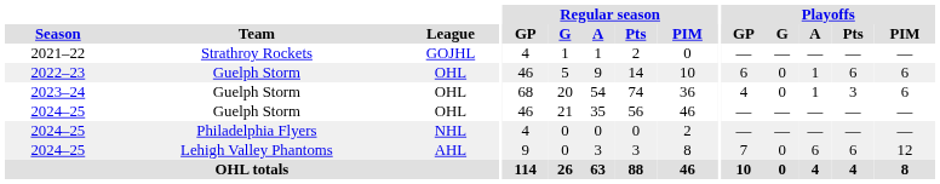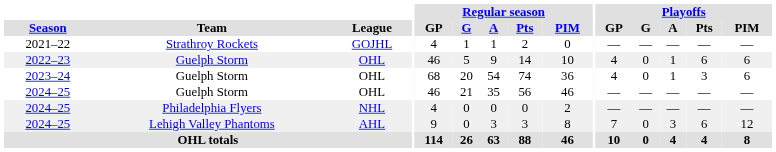 <table border="0" cellpadding="1" cellspacing="0" style="text-align:center; width:60em">
 <tr bgcolor="#e0e0e0">
 <th colspan="3" bgcolor="#ffffff"></th>
 <th rowspan="100" bgcolor="#ffffff"></th>
 <th colspan="5"><a href='#'>Regular season</a></th>
 <th rowspan="100" bgcolor="#ffffff"></th>
 <th colspan="5"><a href='#'>Playoffs</a></th>
 </tr>
 <tr bgcolor="#e0e0e0">
 <th><a href='#'>Season</a></th>
 <th>Team</th>
 <th>League</th>
 <th>GP</th>
 <th><a href='#'>G</a></th>
 <th><a href='#'>A</a></th>
 <th><a href='#'>Pts</a></th>
 <th><a href='#'>PIM</a></th>
 <th>GP</th>
 <th>G</th>
 <th>A</th>
 <th>Pts</th>
 <th>PIM</th>
 </tr>
 <tr>
 <td>2021–22</td>
 <td><a href='#'>Strathroy Rockets</a></td>
 <td><a href='#'>GOJHL</a></td>
 <td>4</td>
 <td>1</td>
 <td>1</td>
 <td>2</td>
 <td>0</td>
 <td>—</td>
 <td>—</td>
 <td>—</td>
 <td>—</td>
 <td>—</td>
 </tr>
 <tr bgcolor="#f0f0f0">
 <td><a href='#'>2022–23</a></td>
 <td><a href='#'>Guelph Storm</a></td>
 <td><a href='#'>OHL</a></td>
 <td>46</td>
 <td>5</td>
 <td>9</td>
 <td>14</td>
 <td>10</td>
-<td>6</td>
+<td>4</td>
 <td>0</td>
 <td>1</td>
 <td>6</td>
 <td>6</td>
 </tr>
 <tr>
 <td><a href='#'>2023–24</a></td>
 <td>Guelph Storm</td>
 <td>OHL</td>
 <td>68</td>
 <td>20</td>
 <td>54</td>
 <td>74</td>
 <td>36</td>
 <td>4</td>
 <td>0</td>
 <td>1</td>
 <td>3</td>
 <td>6</td>
 </tr>
 <tr>
 <td><a href='#'>2024–25</a></td>
 <td>Guelph Storm</td>
 <td>OHL</td>
 <td>46</td>
 <td>21</td>
 <td>35</td>
 <td>56</td>
 <td>46</td>
 <td>—</td>
 <td>—</td>
 <td>—</td>
 <td>—</td>
 <td>—</td>
 </tr>
 <tr bgcolor="#f0f0f0">
 <td><a href='#'>2024–25</a></td>
 <td><a href='#'>Philadelphia Flyers</a></td>
 <td><a href='#'>NHL</a></td>
 <td>4</td>
 <td>0</td>
 <td>0</td>
 <td>0</td>
 <td>2</td>
 <td>—</td>
 <td>—</td>
 <td>—</td>
 <td>—</td>
 <td>—</td>
 </tr>
 <tr bgcolor="#f0f0f0">
 <td><a href='#'>2024–25</a></td>
 <td><a href='#'>Lehigh Valley Phantoms</a></td>
 <td><a href='#'>AHL</a></td>
 <td>9</td>
 <td>0</td>
 <td>3</td>
 <td>3</td>
 <td>8</td>
 <td>7</td>
 <td>0</td>
-<td>6</td>
+<td>3</td>
 <td>6</td>
 <td>12</td>
 </tr>
 <tr bgcolor="#e0e0e0">
 <th colspan="3">OHL totals</th>
 <th>114</th>
 <th>26</th>
 <th>63</th>
 <th>88</th>
 <th>46</th>
 <th>10</th>
 <th>0</th>
 <th>4</th>
 <th>4</th>
 <th>8</th>
 </tr>
 </table>
